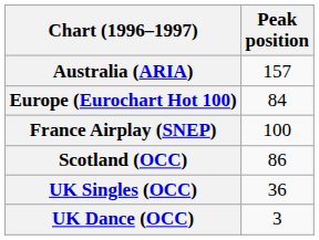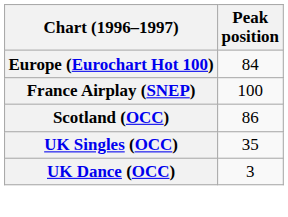 <table class="wikitable sortable plainrowheaders" style="text-align:center">
 <tr>
 <th>Chart (1996–1997)</th>
 <th>Peak<br>position</th>
-</tr>
-<tr>
-<th scope="row">Australia (<a href='#'>ARIA</a>)</th>
-<td>157</td>
 </tr>
 <tr>
 <th scope="row">Europe (<a href='#'>Eurochart Hot 100</a>)</th>
 <td>84</td>
 </tr>
 <tr>
 <th scope="row">France Airplay (<a href='#'>SNEP</a>)</th>
 <td>100</td>
 </tr>
 <tr>
 <th scope="row">Scotland (<a href='#'>OCC</a>)</th>
 <td>86</td>
 </tr>
 <tr>
 <th scope="row"><a href='#'>UK Singles</a> (<a href='#'>OCC</a>)</th>
-<td>36</td>
+<td>35</td>
 </tr>
 <tr>
 <th scope="row"><a href='#'>UK Dance</a> (<a href='#'>OCC</a>)</th>
 <td>3</td>
 </tr>
 </table>
